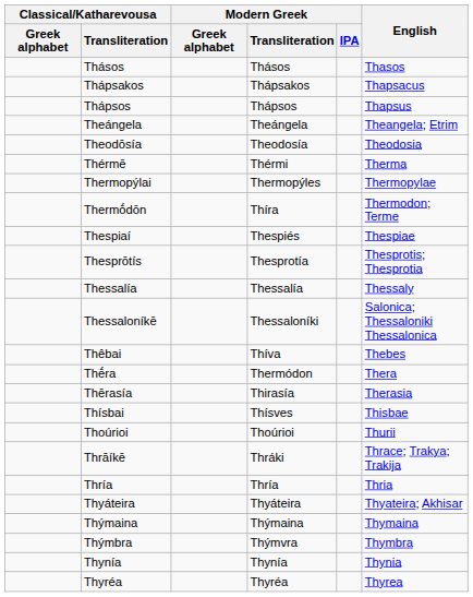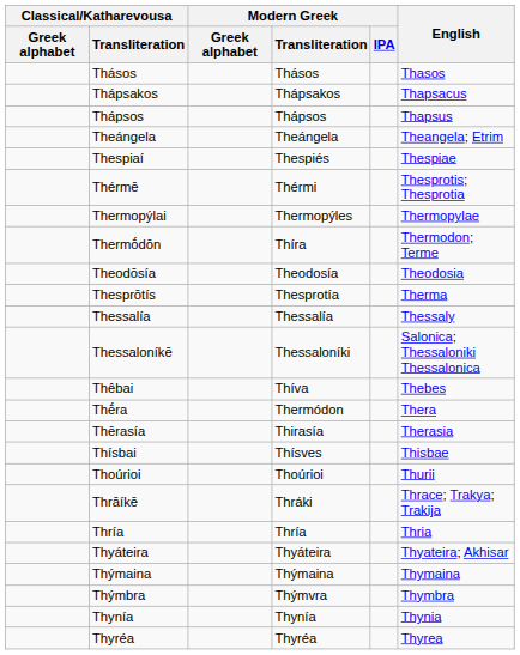 <table class="wikitable">
 <tr>
 <th colspan="2">Classical/Katharevousa</th>
 <th colspan="3">Modern Greek</th>
 <th rowspan="2">English</th>
 </tr>
 <tr>
 <th>Greek alphabet</th>
 <th>Transliteration</th>
 <th>Greek alphabet</th>
 <th>Transliteration</th>
 <th><a href='#'>IPA</a></th>
 </tr>
 <tr>
 <td></td>
 <td>Thásos</td>
 <td></td>
 <td>Thásos</td>
 <td></td>
 <td><a href='#'>Thasos</a></td>
 </tr>
 <tr>
 <td></td>
 <td>Thápsakos</td>
 <td></td>
 <td>Thápsakos</td>
 <td></td>
 <td><a href='#'>Thapsacus</a></td>
 </tr>
 <tr>
 <td></td>
 <td>Thápsos</td>
 <td></td>
 <td>Thápsos</td>
 <td></td>
 <td><a href='#'>Thapsus</a></td>
 </tr>
 <tr>
 <td></td>
 <td>Theángela</td>
 <td></td>
 <td>Theángela</td>
 <td></td>
 <td><a href='#'>Theangela</a>; <a href='#'>Etrim</a></td>
 </tr>
 <tr>
 <td></td>
-<td>Theodōsía</td>
+<td>Thespiaí</td>
 <td></td>
-<td>Theodosía</td>
+<td>Thespiés</td>
 <td></td>
-<td><a href='#'>Theodosia</a></td>
+<td><a href='#'>Thespiae</a></td>
 </tr>
 <tr>
 <td></td>
 <td>Thérmē</td>
 <td></td>
 <td>Thérmi</td>
 <td></td>
-<td><a href='#'>Therma</a></td>
+<td><a href='#'>Thesprotis</a>; <a href='#'>Thesprotia</a></td>
 </tr>
 <tr>
 <td></td>
 <td>Thermopýlai</td>
 <td></td>
 <td>Thermopýles</td>
 <td></td>
 <td><a href='#'>Thermopylae</a></td>
 </tr>
 <tr>
 <td></td>
 <td>Thermṓdōn</td>
 <td></td>
 <td>Thíra</td>
 <td></td>
 <td><a href='#'>Thermodon</a>; <a href='#'>Terme</a></td>
 </tr>
 <tr>
 <td></td>
-<td>Thespiaí</td>
+<td>Theodōsía</td>
 <td></td>
-<td>Thespiés</td>
+<td>Theodosía</td>
 <td></td>
-<td><a href='#'>Thespiae</a></td>
+<td><a href='#'>Theodosia</a></td>
 </tr>
 <tr>
 <td></td>
 <td>Thesprōtís</td>
 <td></td>
 <td>Thesprotía</td>
 <td></td>
-<td><a href='#'>Thesprotis</a>; <a href='#'>Thesprotia</a></td>
+<td><a href='#'>Therma</a></td>
 </tr>
 <tr>
 <td></td>
 <td>Thessalía</td>
 <td></td>
 <td>Thessalía</td>
 <td></td>
 <td><a href='#'>Thessaly</a></td>
 </tr>
 <tr>
 <td></td>
 <td>Thessaloníkē</td>
 <td></td>
 <td>Thessaloníki</td>
 <td></td>
 <td><a href='#'>Salonica</a>; <a href='#'>Thessaloniki</a><br><a href='#'>Thessalonica</a></td>
 </tr>
 <tr>
 <td></td>
 <td>Thêbai</td>
 <td></td>
 <td>Thíva</td>
 <td></td>
 <td><a href='#'>Thebes</a></td>
 </tr>
 <tr>
 <td></td>
 <td>Thḗra</td>
 <td></td>
 <td>Thermódon</td>
 <td></td>
 <td><a href='#'>Thera</a></td>
 </tr>
 <tr>
 <td></td>
 <td>Thērasía</td>
 <td></td>
 <td>Thirasía</td>
 <td></td>
 <td><a href='#'>Therasia</a></td>
 </tr>
 <tr>
 <td></td>
 <td>Thísbai</td>
 <td></td>
 <td>Thísves</td>
 <td></td>
 <td><a href='#'>Thisbae</a></td>
 </tr>
 <tr>
 <td></td>
 <td>Thoúrioi</td>
 <td></td>
 <td>Thoúrioi</td>
 <td></td>
 <td><a href='#'>Thurii</a></td>
 </tr>
 <tr>
 <td></td>
 <td>Thrāíkē</td>
 <td></td>
 <td>Thráki</td>
 <td></td>
 <td><a href='#'>Thrace</a>; <a href='#'>Trakya</a>; <a href='#'>Trakija</a></td>
 </tr>
 <tr>
 <td></td>
 <td>Thría</td>
 <td></td>
 <td>Thría</td>
 <td></td>
 <td><a href='#'>Thria</a></td>
 </tr>
 <tr>
 <td></td>
 <td>Thyáteira</td>
 <td></td>
 <td>Thyáteira</td>
 <td></td>
 <td><a href='#'>Thyateira</a>; <a href='#'>Akhisar</a></td>
 </tr>
 <tr>
 <td></td>
 <td>Thýmaina</td>
 <td></td>
 <td>Thýmaina</td>
 <td></td>
 <td><a href='#'>Thymaina</a></td>
 </tr>
 <tr>
 <td></td>
 <td>Thýmbra</td>
 <td></td>
 <td>Thýmvra</td>
 <td></td>
 <td><a href='#'>Thymbra</a></td>
 </tr>
 <tr>
 <td></td>
 <td>Thynía</td>
 <td></td>
 <td>Thynía</td>
 <td></td>
 <td><a href='#'>Thynia</a></td>
 </tr>
 <tr>
 <td></td>
 <td>Thyréa</td>
 <td></td>
 <td>Thyréa</td>
 <td></td>
 <td><a href='#'>Thyrea</a></td>
 </tr>
 </table>
